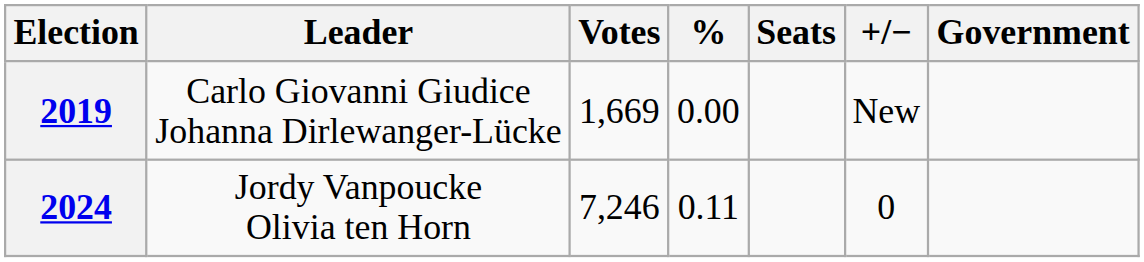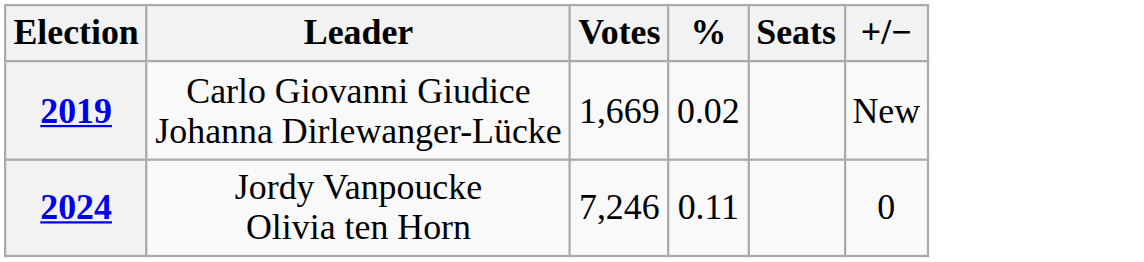 <table class="wikitable" style="text-align:center;">
 <tr>
 <th>Election</th>
 <th>Leader</th>
 <th>Votes</th>
 <th>%</th>
 <th>Seats</th>
 <th>+/−</th>
-<th>Government</th>
 </tr>
 <tr>
 <th><a href='#'>2019</a></th>
 <td>Carlo Giovanni Giudice<br>Johanna Dirlewanger-Lücke</td>
 <td>1,669</td>
-<td>0.00</td>
+<td>0.02</td>
 <td></td>
 <td>New</td>
-<td></td>
 </tr>
 <tr>
 <th><a href='#'>2024</a></th>
 <td>Jordy Vanpoucke<br>Olivia ten Horn</td>
 <td>7,246</td>
 <td>0.11</td>
 <td></td>
 <td> 0</td>
-<td></td>
 </tr>
 </table>
